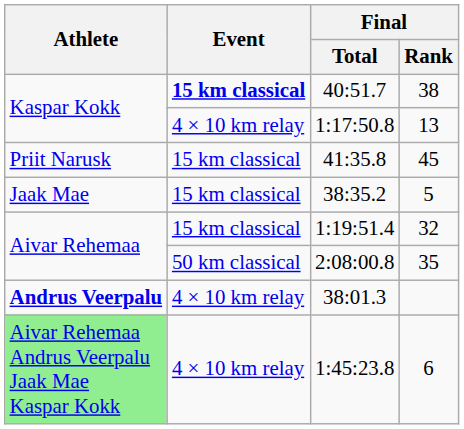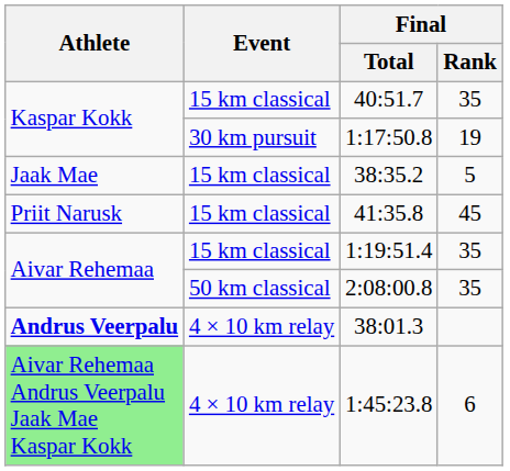 <table class="wikitable" style="font-size:90%">
 <tr>
 <th rowspan="2">Athlete</th>
 <th rowspan="2">Event</th>
 <th colspan="2">Final</th>
 </tr>
 <tr>
 <th>Total</th>
 <th>Rank</th>
 </tr>
 <tr>
 <td rowspan=2><a href='#'>Kaspar Kokk</a></td>
-<td><strong><a href='#'>15 km classical</a></strong></td>
+<td><a href='#'>15 km classical</a></td>
 <td align="center">40:51.7</td>
-<td align="center">38</td>
+<td align="center">35</td>
 </tr>
 <tr>
-<td><a href='#'>4 × 10 km relay</a></td>
+<td><a href='#'>30 km pursuit</a></td>
 <td align="center">1:17:50.8</td>
-<td align="center">13</td>
+<td align="center">19</td>
+</tr>
+<tr>
+<td><a href='#'>Jaak Mae</a></td>
+<td><a href='#'>15 km classical</a></td>
+<td align="center">38:35.2</td>
+<td align="center">5</td>
 </tr>
 <tr>
 <td><a href='#'>Priit Narusk</a></td>
 <td><a href='#'>15 km classical</a></td>
 <td align="center">41:35.8</td>
 <td align="center">45</td>
 </tr>
 <tr>
-<td><a href='#'>Jaak Mae</a></td>
-<td><a href='#'>15 km classical</a></td>
-<td align="center">38:35.2</td>
-<td align="center">5</td>
-</tr>
-<tr>
 <td rowspan=2><a href='#'>Aivar Rehemaa</a></td>
 <td><a href='#'>15 km classical</a></td>
 <td align="center">1:19:51.4</td>
-<td align="center">32</td>
+<td align="center">35</td>
 </tr>
 <tr>
 <td><a href='#'>50 km classical</a></td>
 <td align="center">2:08:00.8</td>
 <td align="center">35</td>
 </tr>
 <tr>
 <td><strong><a href='#'>Andrus Veerpalu</a></strong></td>
 <td><a href='#'>4 × 10 km relay</a></td>
 <td align="center">38:01.3</td>
 <td align="center"></td>
 </tr>
 <tr>
 <td style="background: lightgreen;"><a href='#'>Aivar Rehemaa</a> <br> <a href='#'>Andrus Veerpalu</a><br> <a href='#'>Jaak Mae</a><br> <a href='#'>Kaspar Kokk</a></td>
 <td><a href='#'>4 × 10 km relay</a></td>
 <td align="center">1:45:23.8</td>
 <td align="center">6</td>
 </tr>
 </table>
